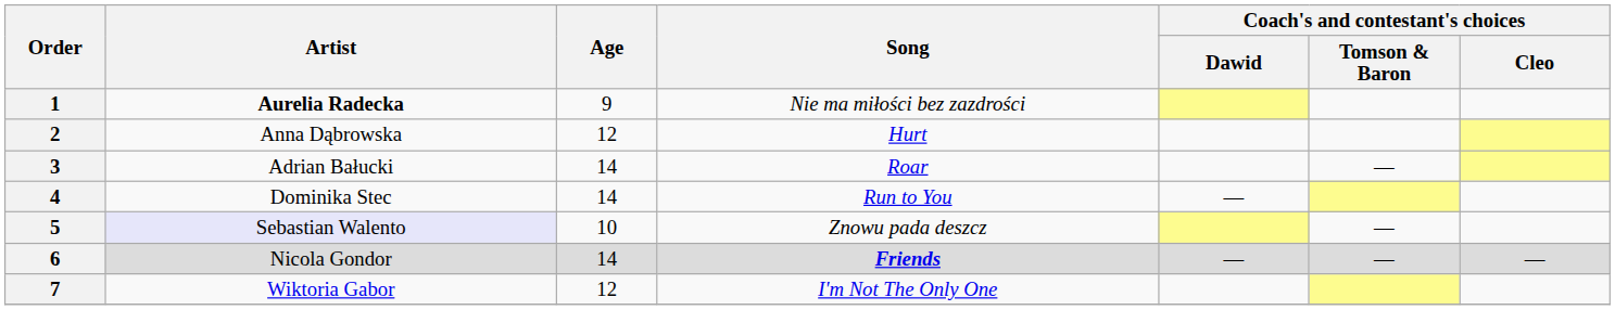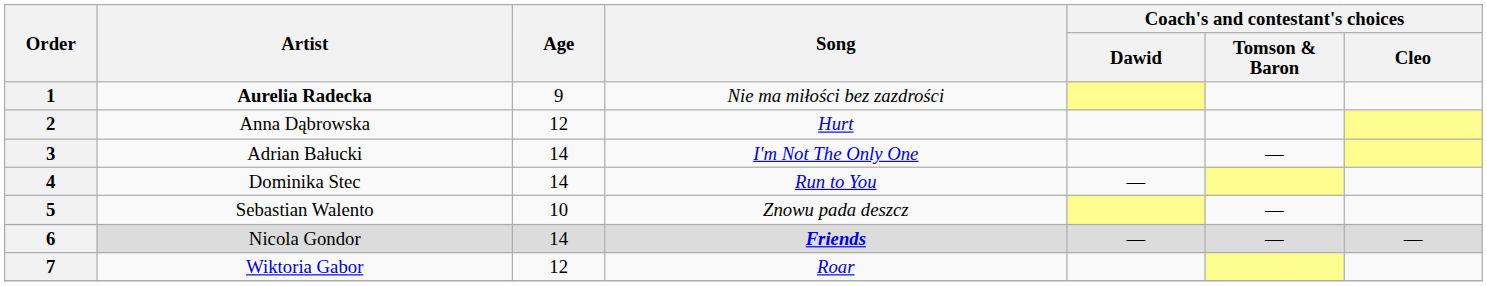 <table class="wikitable" style="text-align:center; line-height:17px; width:100%;">
 <tr>
 <th scope="col" rowspan="2" style="width:04%;">Order</th>
 <th scope="col" rowspan="2" style="width:18%;">Artist</th>
 <th scope="col" rowspan="2" style="width:04%;">Age</th>
 <th scope="col" rowspan="2" style="width:20%;">Song</th>
 <th colspan="3">Coach's and contestant's choices</th>
 </tr>
 <tr>
 <th style="width:06%;">Dawid</th>
 <th style="width:06%;">Tomson & Baron</th>
 <th style="width:06%;">Cleo</th>
 </tr>
 <tr>
 <th>1</th>
 <td><strong>Aurelia Radecka</strong></td>
 <td>9</td>
 <td><em>Nie ma miłości bez zazdrości</em></td>
 <td style="background:#fdfc8f;"><strong></strong></td>
 <td><strong></strong></td>
 <td><strong></strong></td>
 </tr>
 <tr>
 <th>2</th>
 <td>Anna Dąbrowska</td>
 <td>12</td>
 <td><em><a href='#'>Hurt</a></em></td>
 <td><strong></strong></td>
 <td><strong></strong></td>
 <td style="background:#fdfc8f;"><strong></strong></td>
 </tr>
 <tr>
 <th>3</th>
 <td>Adrian Bałucki</td>
 <td>14</td>
-<td><em><a href='#'>Roar</a></em></td>
+<td><em><a href='#'>I'm Not The Only One</a></em></td>
 <td><strong></strong></td>
 <td>—</td>
 <td style="background:#fdfc8f;"><strong></strong></td>
 </tr>
 <tr>
 <th>4</th>
 <td>Dominika Stec</td>
 <td>14</td>
 <td><em><a href='#'>Run to You</a></em></td>
 <td>—</td>
 <td style="background:#fdfc8f;"><strong></strong></td>
 <td><strong></strong></td>
 </tr>
 <tr>
 <th>5</th>
-<td style="background: lavender;">Sebastian Walento</td>
+<td>Sebastian Walento</td>
 <td>10</td>
 <td><em>Znowu pada deszcz</em></td>
 <td style="background:#fdfc8f;"><strong></strong></td>
 <td>—</td>
 <td><strong></strong></td>
 </tr>
 <tr style="background:#DCDCDC;">
 <th>6</th>
 <td>Nicola Gondor</td>
 <td>14</td>
 <td><strong><em><a href='#'>Friends</a></em></strong></td>
 <td>—</td>
 <td>—</td>
 <td>—</td>
 </tr>
 <tr>
 <th>7</th>
 <td><a href='#'>Wiktoria Gabor</a></td>
 <td>12</td>
-<td><em><a href='#'>I'm Not The Only One</a></em></td>
+<td><em><a href='#'>Roar</a></em></td>
 <td><strong></strong></td>
 <td style="background:#fdfc8f;"><strong></strong></td>
 <td><strong></strong></td>
 </tr>
 <tr>
 </tr>
 </table>
